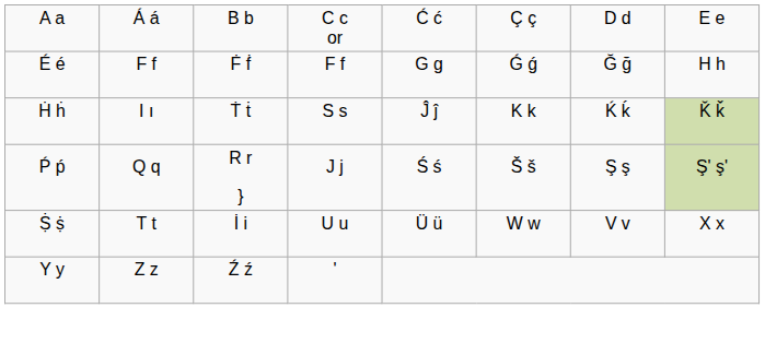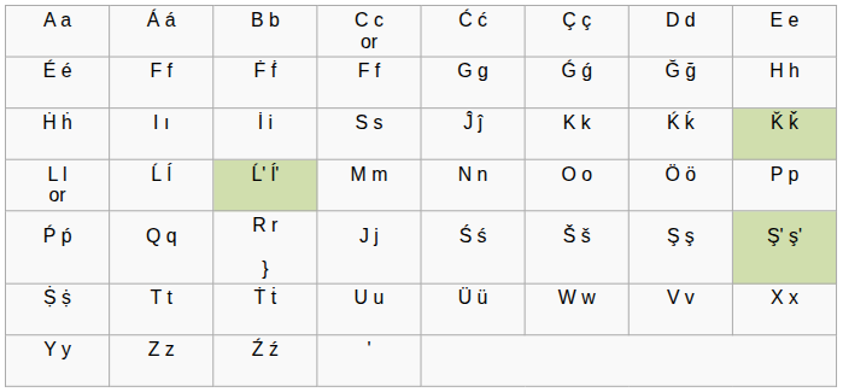 <table class="wikitable">
 <tr>
 <td style="width:5em; text-align:center; padding: 3px;">A a <br>  <br> </td>
 <td style="width:5em; text-align:center; padding: 3px;">Á á <br>  <br> </td>
 <td style="width:5em; text-align:center; padding: 3px;">B b <br>  <br> </td>
 <td style="width:5em; text-align:center; padding: 3px;">C c <br>  or  <br> </td>
 <td style="width:5em; text-align:center; padding: 3px;">Ć ć <br>  <br> </td>
 <td style="width:5em; text-align:center; padding: 3px;">Ç ç <br>  <br> </td>
 <td style="width:5em; text-align:center; padding: 3px;">D d <br>  <br> </td>
 <td style="width:5em; text-align:center; padding: 3px;">E e <br>  <br> </td>
 </tr>
 <tr>
 <td style="width:5em; text-align:center; padding: 3px;">É é <br>  <br> </td>
 <td style="width:5em; text-align:center; padding: 3px;">F f <br>  <br> </td>
 <td style="width:5em; text-align:center; padding: 3px;">Ḟ ḟ <br>  <br> </td>
 <td style="width:5em; text-align:center; padding: 3px;">F f <br>  <br> </td>
 <td style="width:5em; text-align:center; padding: 3px;">G g <br>  <br> </td>
 <td style="width:5em; text-align:center; padding: 3px;">Ǵ ǵ <br>  <br> </td>
 <td style="width:5em; text-align:center; padding: 3px;">Ğ ğ <br> <br> </td>
 <td style="width:5em; text-align:center; padding: 3px;">H h <br>  <br> </td>
 </tr>
 <tr>
 <td style="width:5em; text-align:center; padding: 3px;">Ḣ ḣ <br>  <br> </td>
 <td style="width:5em; text-align:center; padding: 3px;">I ı <br>  <br> </td>
-<td style="width:5em; text-align:center; padding: 3px;">Ṫ ṫ <br>  <br> </td>
+<td style="width:5em; text-align:center; padding: 3px;">İ i <br>  <br> </td>
 <td style="width:5em; text-align:center; padding: 3px;">S s <br>  <br> </td>
 <td style="width:5em; text-align:center; padding: 3px;">Ĵ ĵ <br>  <br> </td>
 <td style="width:5em; text-align:center; padding: 3px;">K k <br>  <br> </td>
 <td style="width:5em; text-align:center; padding: 3px;">Ḱ ḱ <br> <br> </td>
 <td style="width:5em; text-align:center; padding: 3px;" bgcolor="#d0dead">Ǩ ǩ <br>  <br> </td>
+</tr>
+<tr>
+<td style="width:5em; text-align:center; padding: 3px;">L l <br>  or  <br> </td>
+<td style="width:5em; text-align:center; padding: 3px;">Ĺ ĺ <br>  <br> </td>
+<td style="width:5em; text-align:center; padding: 3px;" bgcolor="#d0dead">Ĺ' ĺ' <br>  <br> </td>
+<td style="width:5em; text-align:center; padding: 3px;">M m <br>  <br> </td>
+<td style="width:5em; text-align:center; padding: 3px;">N n <br>  <br> </td>
+<td style="width:5em; text-align:center; padding: 3px;">O o <br>   <br> </td>
+<td style="width:5em; text-align:center; padding: 3px;">Ö ö <br> <br> </td>
+<td style="width:5em; text-align:center; padding: 3px;">P p <br>  <br> </td>
 </tr>
 <tr>
 <td style="width:5em; text-align:center; padding: 3px;">Ṕ ṕ <br>  <br> </td>
 <td style="width:5em; text-align:center; padding: 3px;">Q q <br>  <br> </td>
 <td style="width:5em; text-align:center; padding: 3px;">R r <br>  <br> }</td>
 <td style="width:5em; text-align:center; padding: 3px;">J j <br>  <br> </td>
 <td style="width:5em; text-align:center; padding: 3px;">Ś ś <br>  <br> </td>
 <td style="width:5em; text-align:center; padding: 3px;">Š š <br>  <br> </td>
 <td style="width:5em; text-align:center; padding: 3px;">Ş ş <br> <br> </td>
 <td style="width:5em; text-align:center; padding: 3px;" bgcolor="#d0dead">Ş' ş' <br>  <br> </td>
 </tr>
 <tr>
 <td style="width:5em; text-align:center; padding: 3px;">Ṩ ṩ <br>  <br> </td>
 <td style="width:5em; text-align:center; padding: 3px;">T t <br>  <br> </td>
-<td style="width:5em; text-align:center; padding: 3px;">İ i <br>  <br> </td>
+<td style="width:5em; text-align:center; padding: 3px;">Ṫ ṫ <br>  <br> </td>
 <td style="width:5em; text-align:center; padding: 3px;">U u <br>  <br> </td>
 <td style="width:5em; text-align:center; padding: 3px;">Ü ü <br> <br> </td>
 <td style="width:5em; text-align:center; padding: 3px;">W w <br>  <br> </td>
 <td style="width:5em; text-align:center; padding: 3px;">V v <br>  <br> </td>
 <td style="width:5em; text-align:center; padding: 3px;">X x <br>  <br> </td>
 </tr>
 <tr>
 <td style="width:5em; text-align:center; padding: 3px;">Y y <br>  <br> </td>
 <td style="width:5em; text-align:center; padding: 3px;">Z z <br>  <br> </td>
 <td style="width:5em; text-align:center; padding: 3px;">Ź ź <br>  <br> </td>
 <td style="width:5em; text-align:center; padding: 3px;">' <br>  <br> </td>
 </tr>
 </table>
